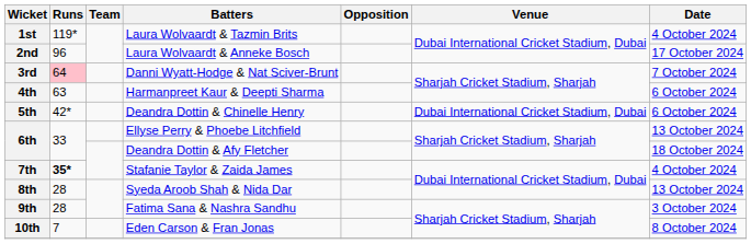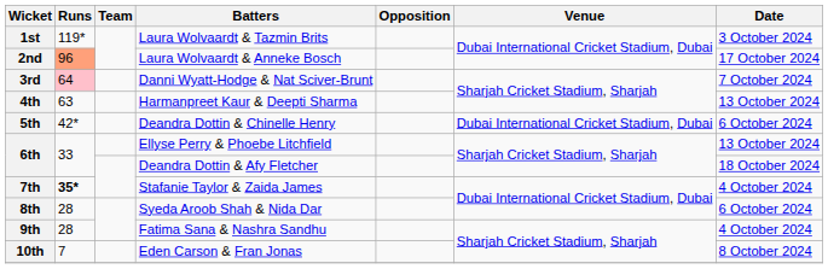 <table class="wikitable sortable" style="text-align:left;">
 <tr>
 <th scope=col>Wicket</th>
 <th scope=col>Runs</th>
 <th scope=col>Team</th>
 <th scope=col>Batters</th>
 <th scope=col>Opposition</th>
 <th scope=col>Venue</th>
 <th scope=col data-sort-type=date>Date</th>
 </tr>
 <tr>
 <th>1st</th>
 <td>119*</td>
 <td rowspan=2></td>
 <td><a href='#'>Laura Wolvaardt</a> & <a href='#'>Tazmin Brits</a></td>
 <td></td>
 <td rowspan=2><a href='#'>Dubai International Cricket Stadium</a>, <a href='#'>Dubai</a></td>
-<td><a href='#'>4 October 2024</a></td>
+<td><a href='#'>3 October 2024</a></td>
 </tr>
 <tr>
 <th>2nd</th>
-<td>96</td>
+<td style="background: lightsalmon;">96</td>
 <td><a href='#'>Laura Wolvaardt</a> & <a href='#'>Anneke Bosch</a></td>
 <td></td>
 <td><a href='#'>17 October 2024</a></td>
 </tr>
 <tr>
 <th>3rd</th>
 <td style="background: pink;">64</td>
 <td></td>
 <td><a href='#'>Danni Wyatt-Hodge</a> & <a href='#'>Nat Sciver-Brunt</a></td>
 <td></td>
 <td rowspan=2><a href='#'>Sharjah Cricket Stadium</a>, <a href='#'>Sharjah</a></td>
 <td><a href='#'>7 October 2024</a></td>
 </tr>
 <tr>
 <th>4th</th>
 <td>63</td>
 <td></td>
 <td><a href='#'>Harmanpreet Kaur</a> & <a href='#'>Deepti Sharma</a></td>
 <td></td>
-<td><a href='#'>6 October 2024</a></td>
+<td><a href='#'>13 October 2024</a></td>
 </tr>
 <tr>
 <th>5th</th>
 <td>42*</td>
 <td></td>
 <td><a href='#'>Deandra Dottin</a> & <a href='#'>Chinelle Henry</a></td>
 <td></td>
 <td><a href='#'>Dubai International Cricket Stadium</a>, <a href='#'>Dubai</a></td>
 <td><a href='#'>6 October 2024</a></td>
 </tr>
 <tr>
 <th rowspan=2>6th</th>
 <td rowspan=2>33</td>
 <td></td>
 <td><a href='#'>Ellyse Perry</a> & <a href='#'>Phoebe Litchfield</a></td>
 <td></td>
 <td rowspan=2><a href='#'>Sharjah Cricket Stadium</a>, <a href='#'>Sharjah</a></td>
 <td><a href='#'>13 October 2024</a></td>
 </tr>
 <tr>
 <td rowspan=2></td>
 <td><a href='#'>Deandra Dottin</a> & <a href='#'>Afy Fletcher</a></td>
 <td></td>
 <td><a href='#'>18 October 2024</a></td>
 </tr>
 <tr>
 <th>7th</th>
 <td><strong>35*</strong></td>
 <td><a href='#'>Stafanie Taylor</a> & <a href='#'>Zaida James</a></td>
 <td></td>
 <td rowspan=2><a href='#'>Dubai International Cricket Stadium</a>, <a href='#'>Dubai</a></td>
 <td><a href='#'>4 October 2024</a></td>
 </tr>
 <tr>
 <th>8th</th>
 <td>28</td>
 <td rowspan=2></td>
 <td><a href='#'>Syeda Aroob Shah</a> & <a href='#'>Nida Dar</a></td>
 <td></td>
-<td><a href='#'>13 October 2024</a></td>
+<td><a href='#'>6 October 2024</a></td>
 </tr>
 <tr>
 <th>9th</th>
 <td>28</td>
 <td><a href='#'>Fatima Sana</a> & <a href='#'>Nashra Sandhu</a></td>
 <td></td>
 <td rowspan=2><a href='#'>Sharjah Cricket Stadium</a>, <a href='#'>Sharjah</a></td>
-<td><a href='#'>3 October 2024</a></td>
+<td><a href='#'>4 October 2024</a></td>
 </tr>
 <tr>
 <th>10th</th>
 <td>7</td>
 <td></td>
 <td><a href='#'>Eden Carson</a> & <a href='#'>Fran Jonas</a></td>
 <td></td>
 <td><a href='#'>8 October 2024</a></td>
 </tr>
 <tr>
 </tr>
 </table>
